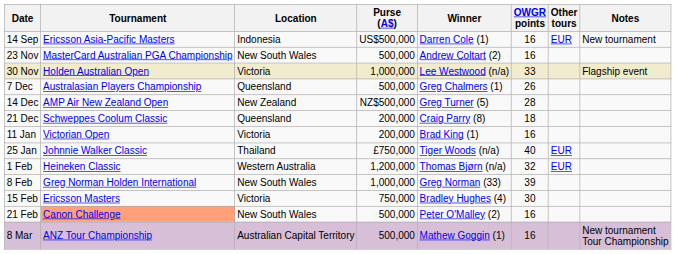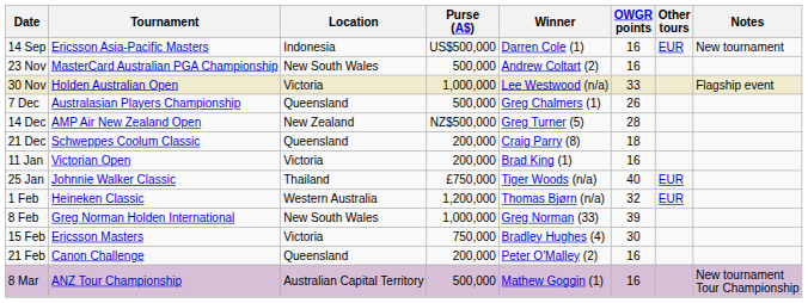 <table class="wikitable" style="font-size:95%">
 <tr>
 <th>Date</th>
 <th>Tournament</th>
 <th>Location</th>
 <th>Purse<br>(<a href='#'>A$</a>)</th>
 <th>Winner</th>
 <th><a href='#'>OWGR</a><br>points</th>
 <th>Other<br>tours</th>
 <th>Notes</th>
 </tr>
 <tr>
 <td>14 Sep</td>
 <td><a href='#'>Ericsson Asia-Pacific Masters</a></td>
 <td>Indonesia</td>
 <td align=right>US$500,000</td>
 <td> <a href='#'>Darren Cole</a> (1)</td>
 <td align=center>16</td>
 <td><a href='#'>EUR</a></td>
 <td>New tournament</td>
 </tr>
 <tr>
 <td>23 Nov</td>
 <td><a href='#'>MasterCard Australian PGA Championship</a></td>
 <td>New South Wales</td>
 <td align=right>500,000</td>
 <td> <a href='#'>Andrew Coltart</a> (2)</td>
 <td align=center>16</td>
 <td></td>
 <td></td>
 </tr>
 <tr style="background:#f2ecce;">
 <td>30 Nov</td>
 <td><a href='#'>Holden Australian Open</a></td>
 <td>Victoria</td>
 <td align=right>1,000,000</td>
 <td> <a href='#'>Lee Westwood</a> (n/a)</td>
 <td align=center>33</td>
 <td></td>
 <td>Flagship event</td>
 </tr>
 <tr>
 <td>7 Dec</td>
 <td><a href='#'>Australasian Players Championship</a></td>
 <td>Queensland</td>
 <td align=right>500,000</td>
 <td> <a href='#'>Greg Chalmers</a> (1)</td>
 <td align=center>26</td>
 <td></td>
 <td></td>
 </tr>
 <tr>
 <td>14 Dec</td>
 <td><a href='#'>AMP Air New Zealand Open</a></td>
 <td>New Zealand</td>
 <td align=right>NZ$500,000</td>
 <td> <a href='#'>Greg Turner</a> (5)</td>
 <td align=center>28</td>
 <td></td>
 <td></td>
 </tr>
 <tr>
 <td>21 Dec</td>
 <td><a href='#'>Schweppes Coolum Classic</a></td>
 <td>Queensland</td>
 <td align=right>200,000</td>
 <td> <a href='#'>Craig Parry</a> (8)</td>
 <td align=center>18</td>
 <td></td>
 <td></td>
 </tr>
 <tr>
 <td>11 Jan</td>
 <td><a href='#'>Victorian Open</a></td>
 <td>Victoria</td>
 <td align=right>200,000</td>
 <td> <a href='#'>Brad King</a> (1)</td>
 <td align=center>16</td>
 <td></td>
 <td></td>
 </tr>
 <tr>
 <td>25 Jan</td>
 <td><a href='#'>Johnnie Walker Classic</a></td>
 <td>Thailand</td>
 <td align=right>£750,000</td>
 <td> <a href='#'>Tiger Woods</a> (n/a)</td>
 <td align=center>40</td>
 <td><a href='#'>EUR</a></td>
 <td></td>
 </tr>
 <tr>
 <td>1 Feb</td>
 <td><a href='#'>Heineken Classic</a></td>
 <td>Western Australia</td>
 <td align=right>1,200,000</td>
 <td> <a href='#'>Thomas Bjørn</a> (n/a)</td>
 <td align=center>32</td>
 <td><a href='#'>EUR</a></td>
 <td></td>
 </tr>
 <tr>
 <td>8 Feb</td>
 <td><a href='#'>Greg Norman Holden International</a></td>
 <td>New South Wales</td>
 <td align=right>1,000,000</td>
 <td> <a href='#'>Greg Norman</a> (33)</td>
 <td align=center>39</td>
 <td></td>
 <td></td>
 </tr>
 <tr>
 <td>15 Feb</td>
 <td><a href='#'>Ericsson Masters</a></td>
 <td>Victoria</td>
 <td align=right>750,000</td>
 <td> <a href='#'>Bradley Hughes</a> (4)</td>
 <td align=center>30</td>
 <td></td>
 <td></td>
 </tr>
 <tr>
 <td>21 Feb</td>
-<td style="background: lightsalmon;"><a href='#'>Canon Challenge</a></td>
-<td>New South Wales</td>
-<td align=right>500,000</td>
+<td><a href='#'>Canon Challenge</a></td>
+<td>Queensland</td>
+<td align=right>200,000</td>
 <td> <a href='#'>Peter O'Malley</a> (2)</td>
 <td align=center>16</td>
 <td></td>
 <td></td>
 </tr>
 <tr style="background:thistle;">
 <td>8 Mar</td>
 <td><a href='#'>ANZ Tour Championship</a></td>
 <td>Australian Capital Territory</td>
 <td align=right>500,000</td>
 <td> <a href='#'>Mathew Goggin</a> (1)</td>
 <td align=center>16</td>
 <td></td>
 <td>New tournament<br>Tour Championship</td>
 </tr>
 </table>
